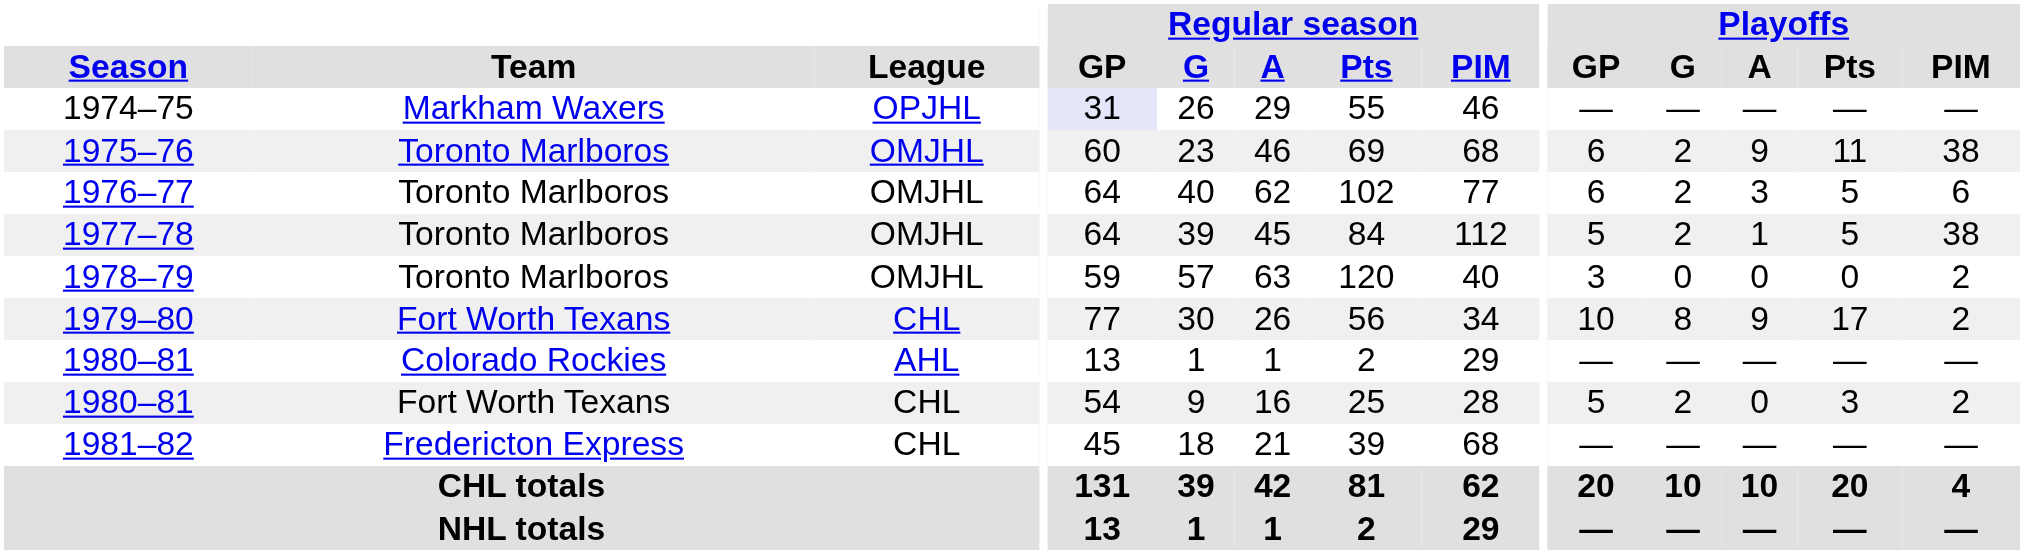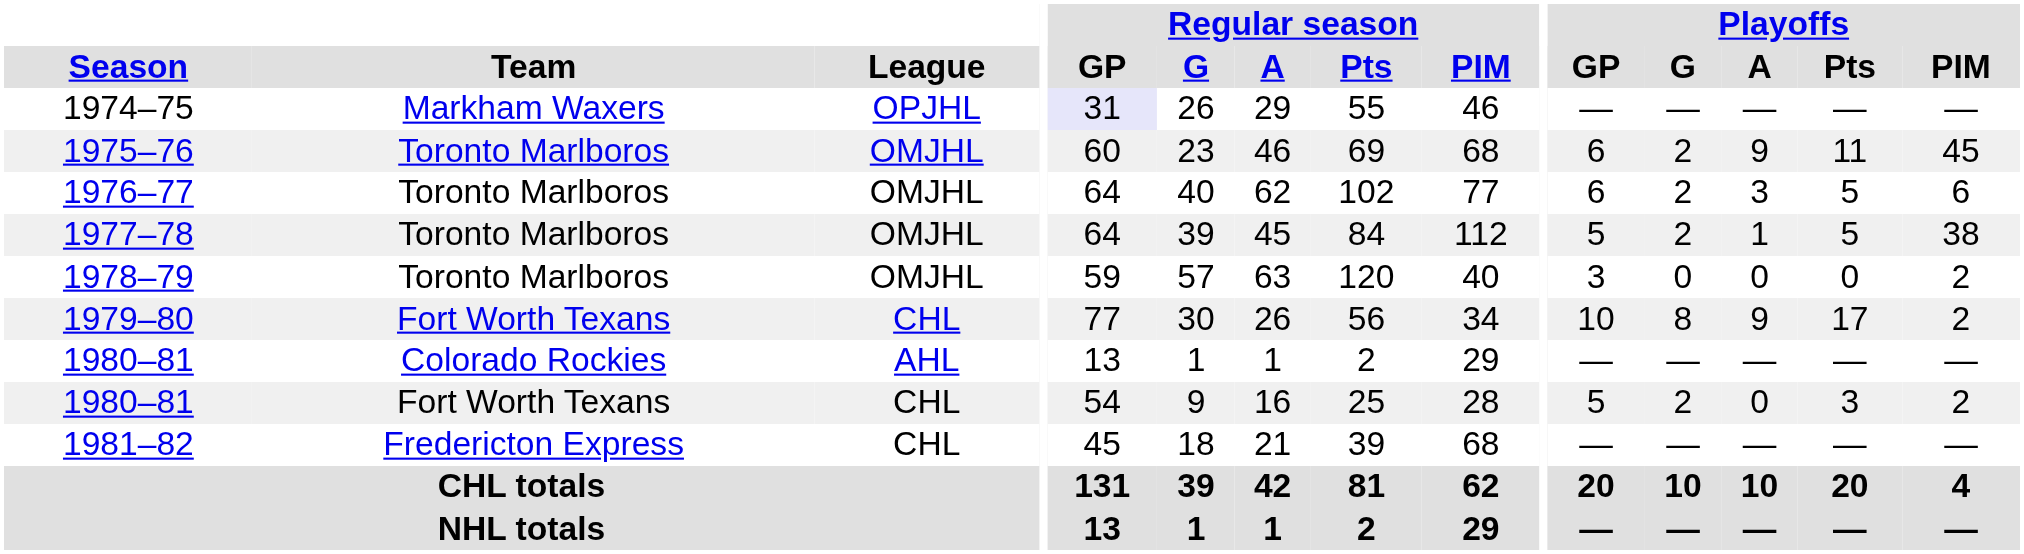 <table border="0" cellpadding="1" cellspacing="0" style="text-align:center; width:60em">
 <tr bgcolor="#e0e0e0">
 <th colspan="3" bgcolor="#ffffff"></th>
 <th rowspan="100" bgcolor="#ffffff"></th>
 <th colspan="5"><a href='#'>Regular season</a></th>
 <th rowspan="100" bgcolor="#ffffff"></th>
 <th colspan="5"><a href='#'>Playoffs</a></th>
 </tr>
 <tr bgcolor="#e0e0e0">
 <th><a href='#'>Season</a></th>
 <th>Team</th>
 <th>League</th>
 <th>GP</th>
 <th><a href='#'>G</a></th>
 <th><a href='#'>A</a></th>
 <th><a href='#'>Pts</a></th>
 <th><a href='#'>PIM</a></th>
 <th>GP</th>
 <th>G</th>
 <th>A</th>
 <th>Pts</th>
 <th>PIM</th>
 </tr>
 <tr>
 <td>1974–75</td>
 <td><a href='#'>Markham Waxers</a></td>
 <td><a href='#'>OPJHL</a></td>
 <td style="background: lavender;">31</td>
 <td>26</td>
 <td>29</td>
 <td>55</td>
 <td>46</td>
 <td>—</td>
 <td>—</td>
 <td>—</td>
 <td>—</td>
 <td>—</td>
 </tr>
 <tr bgcolor="#f0f0f0">
 <td><a href='#'>1975–76</a></td>
 <td><a href='#'>Toronto Marlboros</a></td>
 <td><a href='#'>OMJHL</a></td>
 <td>60</td>
 <td>23</td>
 <td>46</td>
 <td>69</td>
 <td>68</td>
 <td>6</td>
 <td>2</td>
 <td>9</td>
 <td>11</td>
-<td>38</td>
+<td>45</td>
 </tr>
 <tr>
 <td><a href='#'>1976–77</a></td>
 <td>Toronto Marlboros</td>
 <td>OMJHL</td>
 <td>64</td>
 <td>40</td>
 <td>62</td>
 <td>102</td>
 <td>77</td>
 <td>6</td>
 <td>2</td>
 <td>3</td>
 <td>5</td>
 <td>6</td>
 </tr>
 <tr bgcolor="#f0f0f0">
 <td><a href='#'>1977–78</a></td>
 <td>Toronto Marlboros</td>
 <td>OMJHL</td>
 <td>64</td>
 <td>39</td>
 <td>45</td>
 <td>84</td>
 <td>112</td>
 <td>5</td>
 <td>2</td>
 <td>1</td>
 <td>5</td>
 <td>38</td>
 </tr>
 <tr>
 <td><a href='#'>1978–79</a></td>
 <td>Toronto Marlboros</td>
 <td>OMJHL</td>
 <td>59</td>
 <td>57</td>
 <td>63</td>
 <td>120</td>
 <td>40</td>
 <td>3</td>
 <td>0</td>
 <td>0</td>
 <td>0</td>
 <td>2</td>
 </tr>
 <tr bgcolor="#f0f0f0">
 <td><a href='#'>1979–80</a></td>
 <td><a href='#'>Fort Worth Texans</a></td>
 <td><a href='#'>CHL</a></td>
 <td>77</td>
 <td>30</td>
 <td>26</td>
 <td>56</td>
 <td>34</td>
 <td>10</td>
 <td>8</td>
 <td>9</td>
 <td>17</td>
 <td>2</td>
 </tr>
 <tr>
 <td><a href='#'>1980–81</a></td>
 <td><a href='#'>Colorado Rockies</a></td>
 <td><a href='#'>AHL</a></td>
 <td>13</td>
 <td>1</td>
 <td>1</td>
 <td>2</td>
 <td>29</td>
 <td>—</td>
 <td>—</td>
 <td>—</td>
 <td>—</td>
 <td>—</td>
 </tr>
 <tr bgcolor="#f0f0f0">
 <td><a href='#'>1980–81</a></td>
 <td>Fort Worth Texans</td>
 <td>CHL</td>
 <td>54</td>
 <td>9</td>
 <td>16</td>
 <td>25</td>
 <td>28</td>
 <td>5</td>
 <td>2</td>
 <td>0</td>
 <td>3</td>
 <td>2</td>
 </tr>
 <tr>
 <td><a href='#'>1981–82</a></td>
 <td><a href='#'>Fredericton Express</a></td>
 <td>CHL</td>
 <td>45</td>
 <td>18</td>
 <td>21</td>
 <td>39</td>
 <td>68</td>
 <td>—</td>
 <td>—</td>
 <td>—</td>
 <td>—</td>
 <td>—</td>
 </tr>
 <tr bgcolor="#e0e0e0">
 <th colspan="3">CHL totals</th>
 <th>131</th>
 <th>39</th>
 <th>42</th>
 <th>81</th>
 <th>62</th>
 <th>20</th>
 <th>10</th>
 <th>10</th>
 <th>20</th>
 <th>4</th>
 </tr>
 <tr bgcolor="#e0e0e0">
 <th colspan="3">NHL totals</th>
 <th>13</th>
 <th>1</th>
 <th>1</th>
 <th>2</th>
 <th>29</th>
 <th>—</th>
 <th>—</th>
 <th>—</th>
 <th>—</th>
 <th>—</th>
 </tr>
 </table>
